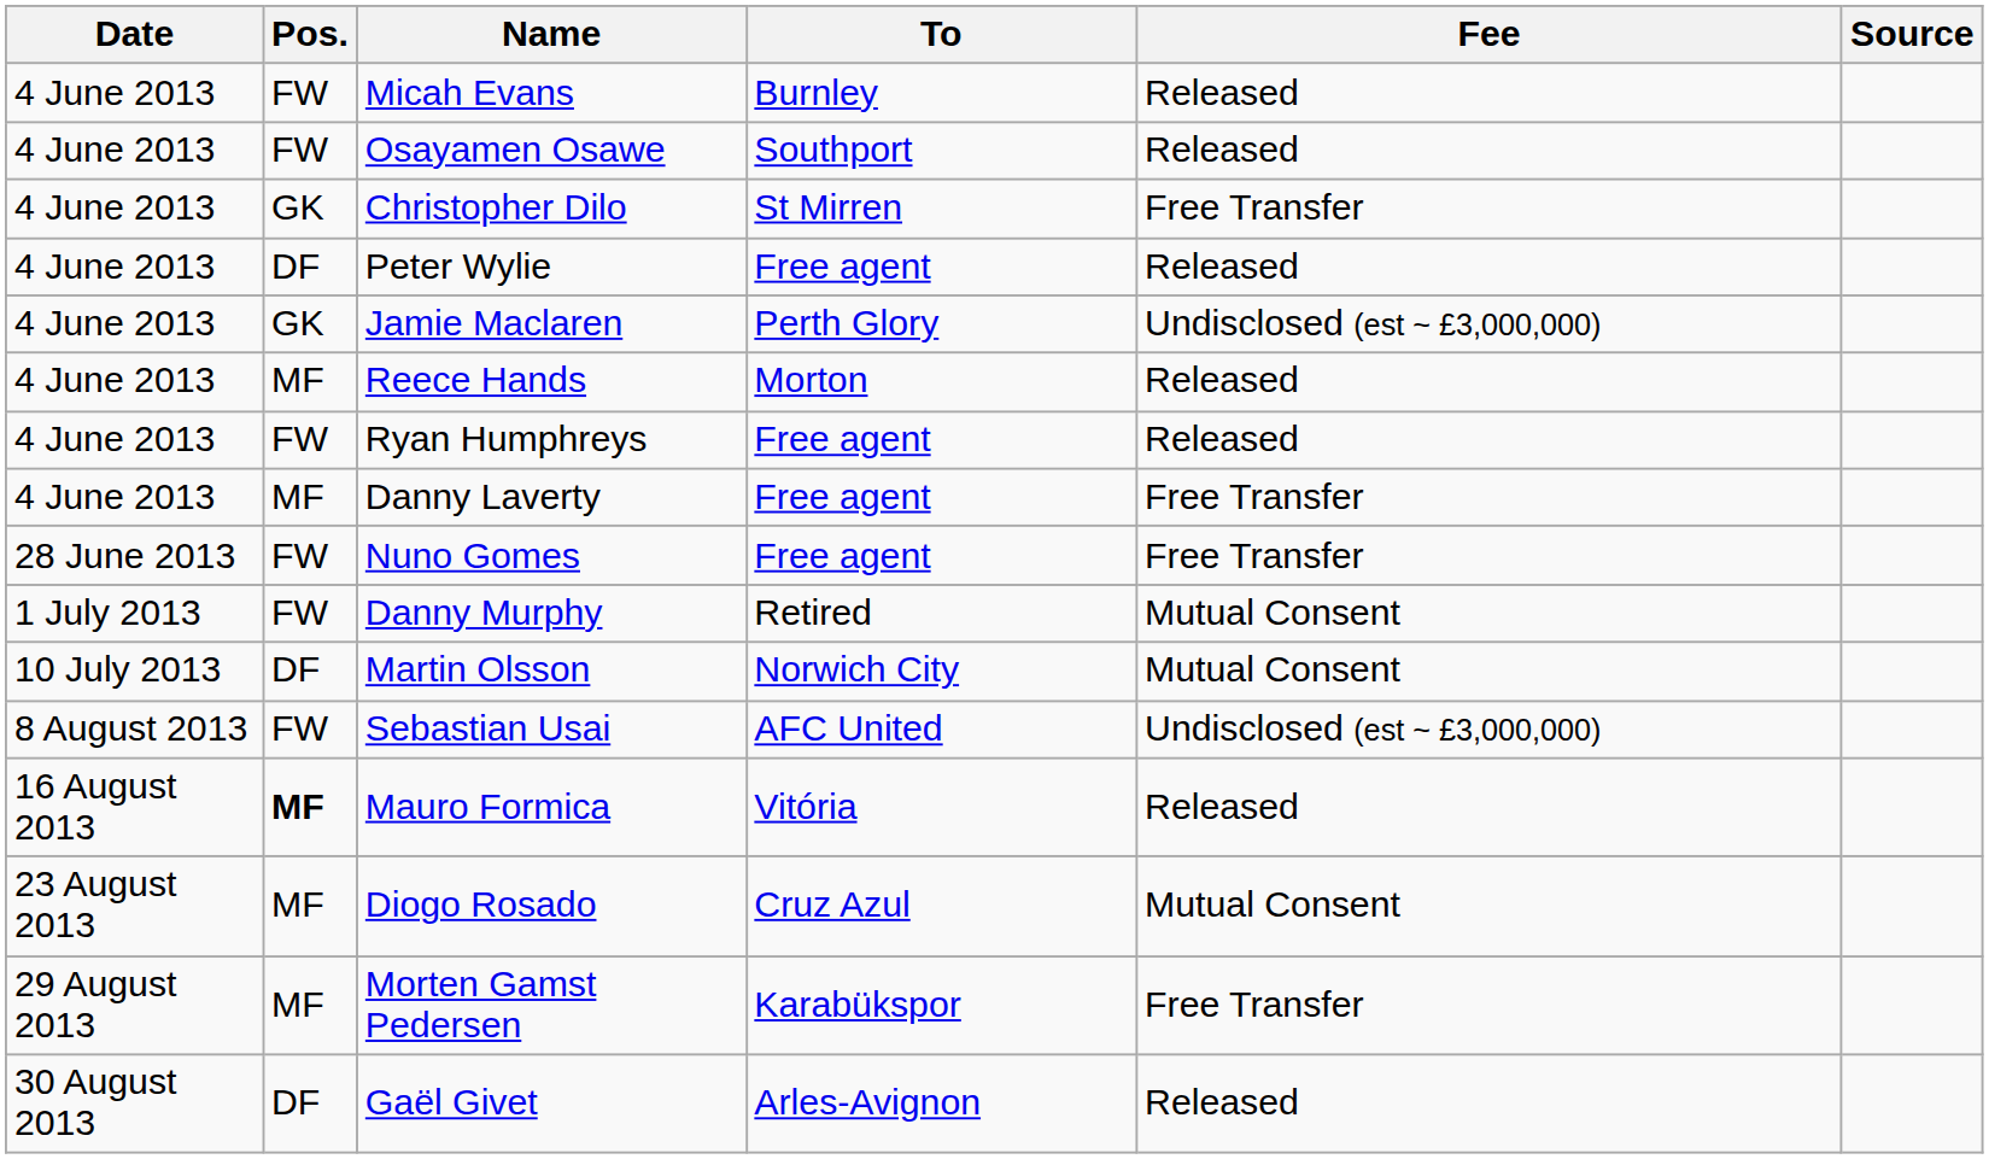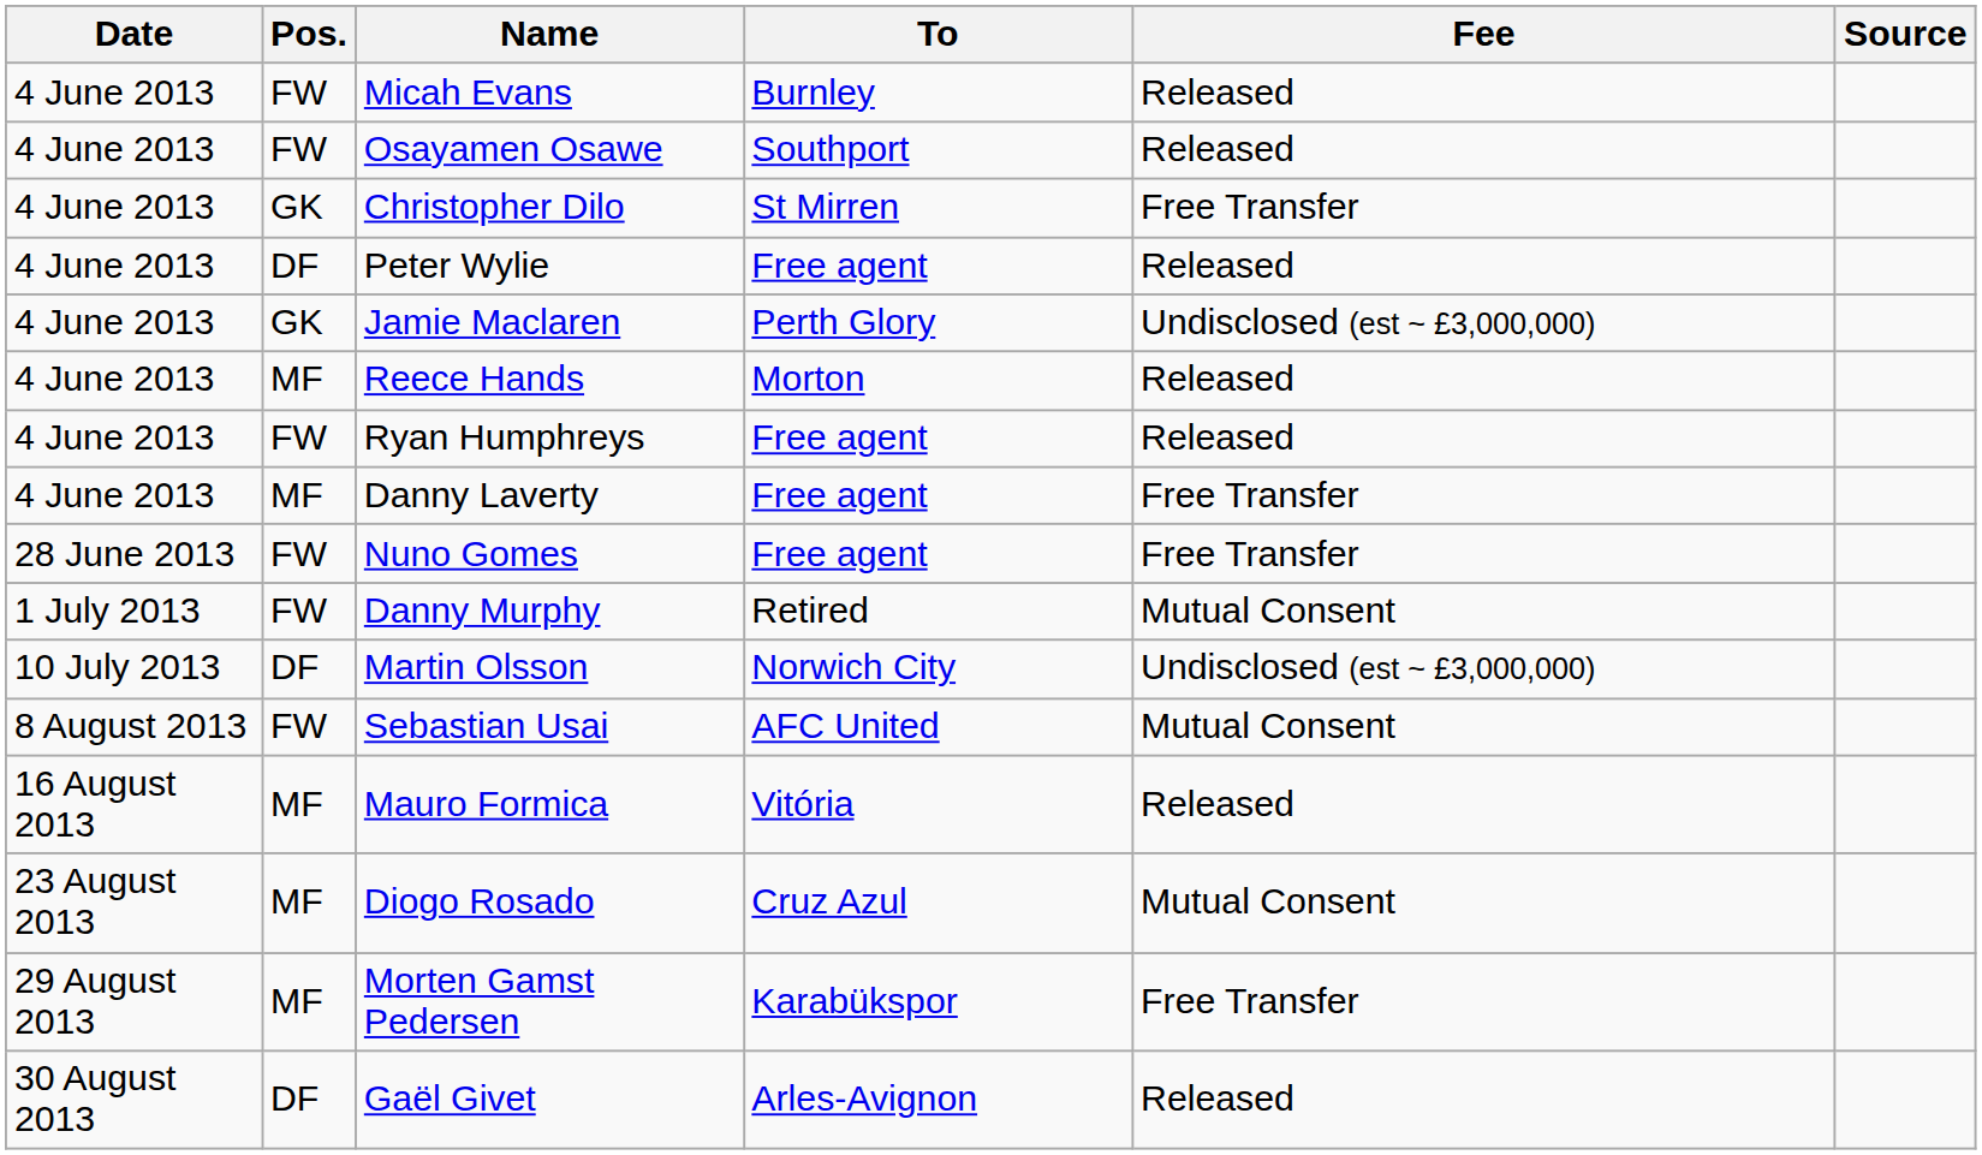 <table class="wikitable">
 <tr>
 <th width= 110>Date</th>
 <th width= 30>Pos.</th>
 <th width= 170>Name</th>
 <th width= 170>To</th>
 <th width= 320>Fee</th>
 <th width= 30>Source</th>
 </tr>
 <tr>
 <td>4 June 2013</td>
 <td>FW</td>
 <td> <a href='#'>Micah Evans</a></td>
 <td> <a href='#'>Burnley</a></td>
 <td>Released</td>
 <td></td>
 </tr>
 <tr>
 <td>4 June 2013</td>
 <td>FW</td>
 <td> <a href='#'>Osayamen Osawe</a></td>
 <td> <a href='#'>Southport</a></td>
 <td>Released</td>
 <td></td>
 </tr>
 <tr>
 <td>4 June 2013</td>
 <td>GK</td>
 <td> <a href='#'>Christopher Dilo</a></td>
 <td> <a href='#'>St Mirren</a></td>
 <td>Free Transfer</td>
 <td></td>
 </tr>
 <tr>
 <td>4 June 2013</td>
 <td>DF</td>
 <td> Peter Wylie</td>
 <td> <a href='#'>Free agent</a></td>
 <td>Released</td>
 <td></td>
 </tr>
 <tr>
 <td>4 June 2013</td>
 <td>GK</td>
 <td> <a href='#'>Jamie Maclaren</a></td>
 <td> <a href='#'>Perth Glory</a></td>
 <td>Undisclosed <small>(est ~ £3,000,000)</small></td>
 <td></td>
 </tr>
 <tr>
 <td>4 June 2013</td>
 <td>MF</td>
 <td> <a href='#'>Reece Hands</a></td>
 <td> <a href='#'>Morton</a></td>
 <td>Released</td>
 <td></td>
 </tr>
 <tr>
 <td>4 June 2013</td>
 <td>FW</td>
 <td> Ryan Humphreys</td>
 <td> <a href='#'>Free agent</a></td>
 <td>Released</td>
 <td></td>
 </tr>
 <tr>
 <td>4 June 2013</td>
 <td>MF</td>
 <td> Danny Laverty</td>
 <td> <a href='#'>Free agent</a></td>
 <td>Free Transfer</td>
 <td></td>
 </tr>
 <tr>
 <td>28 June 2013</td>
 <td>FW</td>
 <td> <a href='#'>Nuno Gomes</a></td>
 <td> <a href='#'>Free agent</a></td>
 <td>Free Transfer</td>
 <td></td>
 </tr>
 <tr>
 <td>1 July 2013</td>
 <td>FW</td>
 <td> <a href='#'>Danny Murphy</a></td>
 <td> Retired</td>
 <td>Mutual Consent</td>
 <td></td>
 </tr>
 <tr>
 <td>10 July 2013</td>
 <td>DF</td>
 <td> <a href='#'>Martin Olsson</a></td>
 <td> <a href='#'>Norwich City</a></td>
-<td>Mutual Consent</td>
+<td>Undisclosed <small>(est ~ £3,000,000)</small></td>
 <td></td>
 </tr>
 <tr>
 <td>8 August 2013</td>
 <td>FW</td>
 <td> <a href='#'>Sebastian Usai</a></td>
 <td> <a href='#'>AFC United</a></td>
-<td>Undisclosed <small>(est ~ £3,000,000)</small></td>
+<td>Mutual Consent</td>
 <td></td>
 </tr>
 <tr>
 <td>16 August 2013</td>
-<td><strong>MF</strong></td>
+<td>MF</td>
 <td> <a href='#'>Mauro Formica</a></td>
 <td> <a href='#'>Vitória</a></td>
 <td>Released</td>
 <td></td>
 </tr>
 <tr>
 <td>23 August 2013</td>
 <td>MF</td>
 <td> <a href='#'>Diogo Rosado</a></td>
 <td> <a href='#'>Cruz Azul</a></td>
 <td>Mutual Consent</td>
 <td></td>
 </tr>
 <tr>
 <td>29 August 2013</td>
 <td>MF</td>
 <td> <a href='#'>Morten Gamst Pedersen</a></td>
 <td> <a href='#'>Karabükspor</a></td>
 <td>Free Transfer</td>
 <td></td>
 </tr>
 <tr>
 <td>30 August 2013</td>
 <td>DF</td>
 <td> <a href='#'>Gaël Givet</a></td>
 <td> <a href='#'>Arles-Avignon</a></td>
 <td>Released</td>
 <td></td>
 </tr>
 </table>
